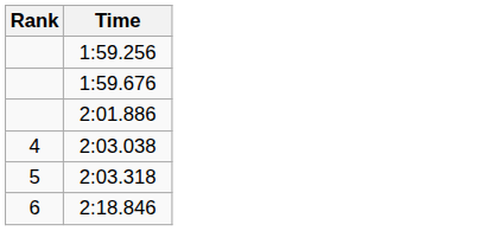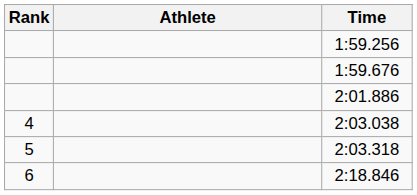 <table class=wikitable style="text-align:center">
 <tr>
 <th width=40>Rank</th>
+<th width=250>Athlete</th>
 <th width=80>Time</th>
 </tr>
 <tr>
 <td></td>
+<td align=left></td>
 <td>1:59.256</td>
 </tr>
 <tr>
 <td></td>
+<td align=left></td>
 <td>1:59.676</td>
 </tr>
 <tr>
 <td></td>
+<td align=left></td>
 <td>2:01.886</td>
 </tr>
 <tr>
 <td>4</td>
+<td align=left></td>
 <td>2:03.038</td>
 </tr>
 <tr>
 <td>5</td>
+<td align=left></td>
 <td>2:03.318</td>
 </tr>
 <tr>
 <td>6</td>
+<td align=left></td>
 <td>2:18.846</td>
 </tr>
 </table>
